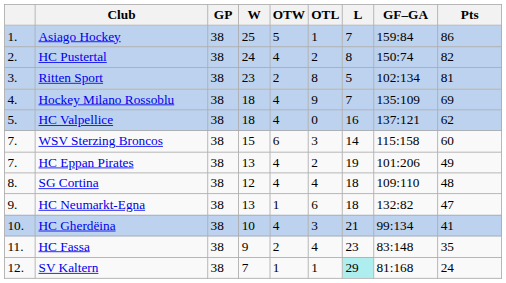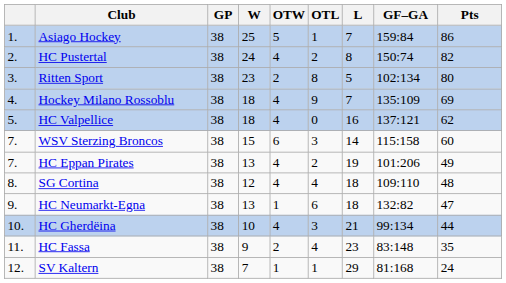 <table class="wikitable">
 <tr>
 <th width="30"></th>
 <th width="200">Club</th>
 <th width="30">GP</th>
 <th width="30">W</th>
 <th width="30">OTW</th>
 <th width="30">OTL</th>
 <th width="30">L</th>
 <th width="70">GF–GA</th>
 <th width="70">Pts</th>
 </tr>
 <tr style="background-color:#BCD2EE">
 <td>1.</td>
 <td style="text-align:left"><a href='#'>Asiago Hockey</a></td>
 <td>38</td>
 <td>25</td>
 <td>5</td>
 <td>1</td>
 <td>7</td>
 <td>159:84</td>
 <td>86</td>
 </tr>
 <tr style="background-color:#BCD2EE">
 <td>2.</td>
 <td align="left"><a href='#'>HC Pustertal</a></td>
 <td>38</td>
 <td>24</td>
 <td>4</td>
 <td>2</td>
 <td>8</td>
 <td>150:74</td>
 <td>82</td>
 </tr>
 <tr style="background-color:#BCD2EE">
 <td>3.</td>
 <td align="left"><a href='#'>Ritten Sport</a></td>
 <td>38</td>
 <td>23</td>
 <td>2</td>
 <td>8</td>
 <td>5</td>
 <td>102:134</td>
-<td>81</td>
+<td>80</td>
 </tr>
 <tr style="background-color:#BCD2EE">
 <td>4.</td>
 <td align="left"><a href='#'>Hockey Milano Rossoblu</a></td>
 <td>38</td>
 <td>18</td>
 <td>4</td>
 <td>9</td>
 <td>7</td>
 <td>135:109</td>
 <td>69</td>
 </tr>
 <tr style="background-color:#BCD2EE">
 <td>5.</td>
 <td align="left"><a href='#'>HC Valpellice</a></td>
 <td>38</td>
 <td>18</td>
 <td>4</td>
 <td>0</td>
 <td>16</td>
 <td>137:121</td>
 <td>62</td>
 </tr>
 <tr>
 <td>7.</td>
 <td align="left"><a href='#'>WSV Sterzing Broncos</a></td>
 <td>38</td>
 <td>15</td>
 <td>6</td>
 <td>3</td>
 <td>14</td>
 <td>115:158</td>
 <td>60</td>
 </tr>
 <tr>
 <td>7.</td>
 <td align="left"><a href='#'>HC Eppan Pirates</a></td>
 <td>38</td>
 <td>13</td>
 <td>4</td>
 <td>2</td>
 <td>19</td>
 <td>101:206</td>
 <td>49</td>
 </tr>
 <tr>
 <td>8.</td>
 <td align="left"><a href='#'>SG Cortina</a></td>
 <td>38</td>
 <td>12</td>
 <td>4</td>
 <td>4</td>
 <td>18</td>
 <td>109:110</td>
 <td>48</td>
 </tr>
 <tr>
 <td>9.</td>
 <td align="left"><a href='#'>HC Neumarkt-Egna</a></td>
 <td>38</td>
 <td>13</td>
 <td>1</td>
 <td>6</td>
 <td>18</td>
 <td>132:82</td>
 <td>47</td>
 </tr>
 <tr style="background-color:#BCD2EE">
 <td>10.</td>
 <td align="left"><a href='#'>HC Gherdëina</a></td>
 <td>38</td>
 <td>10</td>
 <td>4</td>
 <td>3</td>
 <td>21</td>
 <td>99:134</td>
-<td>41</td>
+<td>44</td>
 </tr>
 <tr>
 <td>11.</td>
 <td align="left"><a href='#'>HC Fassa</a></td>
 <td>38</td>
 <td>9</td>
 <td>2</td>
 <td>4</td>
 <td>23</td>
 <td>83:148</td>
 <td>35</td>
 </tr>
 <tr>
 <td>12.</td>
 <td align="left"><a href='#'>SV Kaltern</a></td>
 <td>38</td>
 <td>7</td>
 <td>1</td>
 <td>1</td>
-<td style="background: paleturquoise;">29</td>
+<td>29</td>
 <td>81:168</td>
 <td>24</td>
 </tr>
 </table>
